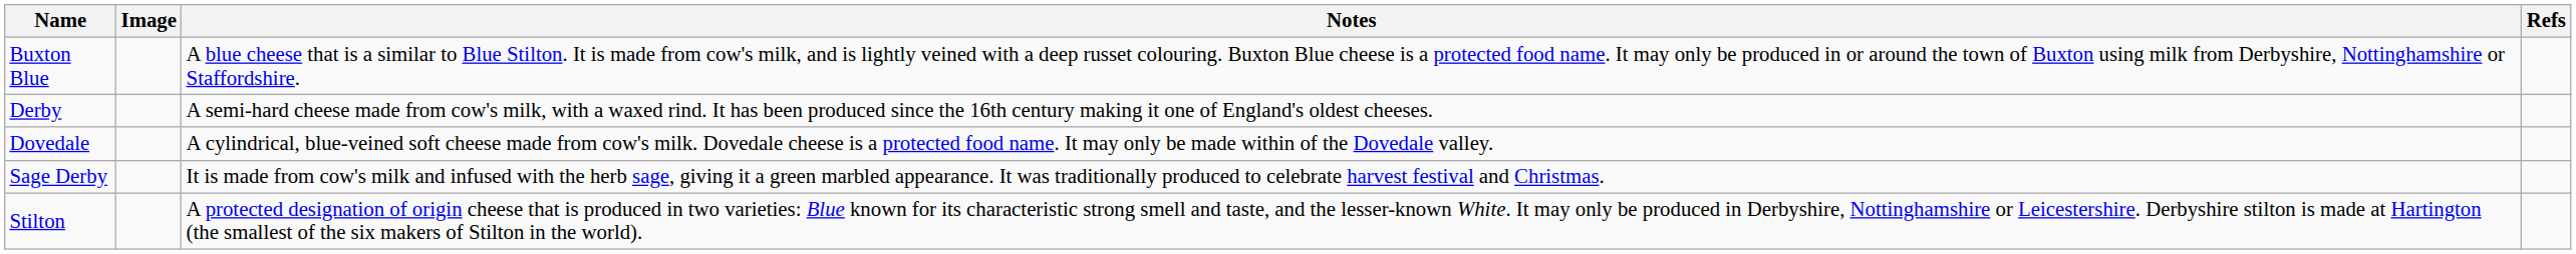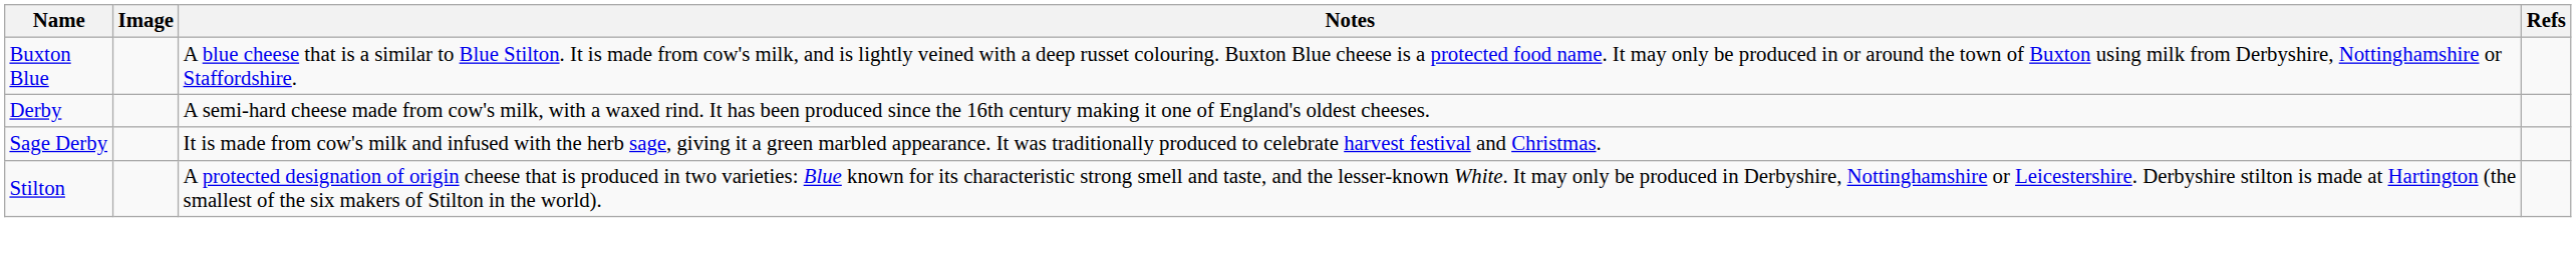 <table class="wikitable sortable">
 <tr>
 <th>Name</th>
 <th>Image</th>
 <th>Notes</th>
 <th>Refs</th>
 </tr>
 <tr>
 <td><a href='#'>Buxton Blue</a></td>
 <td></td>
 <td>A <a href='#'>blue cheese</a> that is a similar to <a href='#'>Blue Stilton</a>. It is made from cow's milk, and is lightly veined with a deep russet colouring. Buxton Blue cheese is a <a href='#'>protected food name</a>. It may only be produced in or around the town of <a href='#'>Buxton</a> using milk from Derbyshire, <a href='#'>Nottinghamshire</a> or <a href='#'>Staffordshire</a>.</td>
 <td></td>
 </tr>
 <tr>
 <td><a href='#'>Derby</a></td>
 <td></td>
 <td>A semi-hard cheese made from cow's milk, with a waxed rind. It has been produced since the 16th century making it one of England's oldest cheeses.</td>
 <td></td>
 </tr>
 <tr>
-<td><a href='#'>Dovedale</a></td>
-<td></td>
-<td>A cylindrical, blue-veined soft cheese made from cow's milk. Dovedale cheese is a <a href='#'>protected food name</a>. It may only be made within  of the <a href='#'>Dovedale</a> valley.</td>
-<td></td>
-</tr>
-<tr>
 <td><a href='#'>Sage Derby</a></td>
 <td></td>
 <td>It is made from cow's milk and infused with the herb <a href='#'>sage</a>, giving it a green marbled appearance. It was traditionally produced to celebrate <a href='#'>harvest festival</a> and <a href='#'>Christmas</a>.</td>
 <td></td>
 </tr>
 <tr>
 <td><a href='#'>Stilton</a></td>
 <td></td>
 <td>A <a href='#'>protected designation of origin</a> cheese that is produced in two varieties: <a href='#'><em>Blue</em></a> known for its characteristic strong smell and taste, and the lesser-known <em>White</em>. It may only be produced in Derbyshire, <a href='#'>Nottinghamshire</a> or <a href='#'>Leicestershire</a>. Derbyshire stilton is made at <a href='#'>Hartington</a> (the smallest of the six makers of Stilton in the world).</td>
 <td></td>
 </tr>
 </table>
